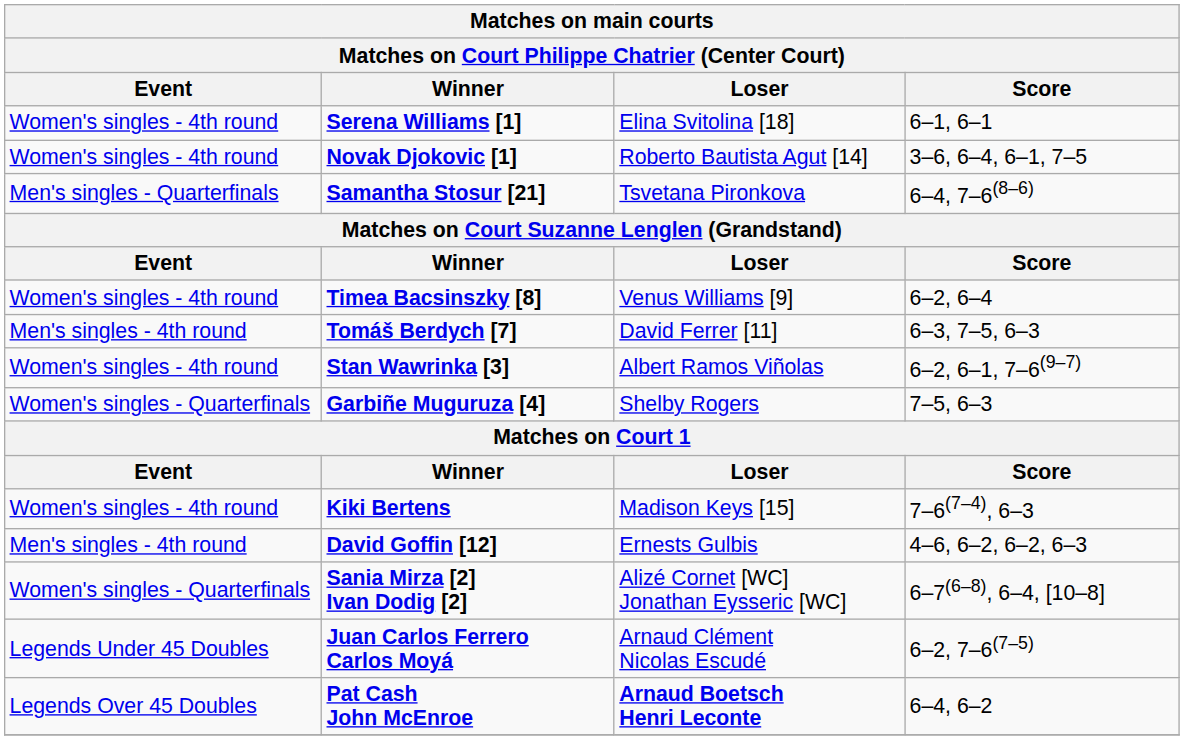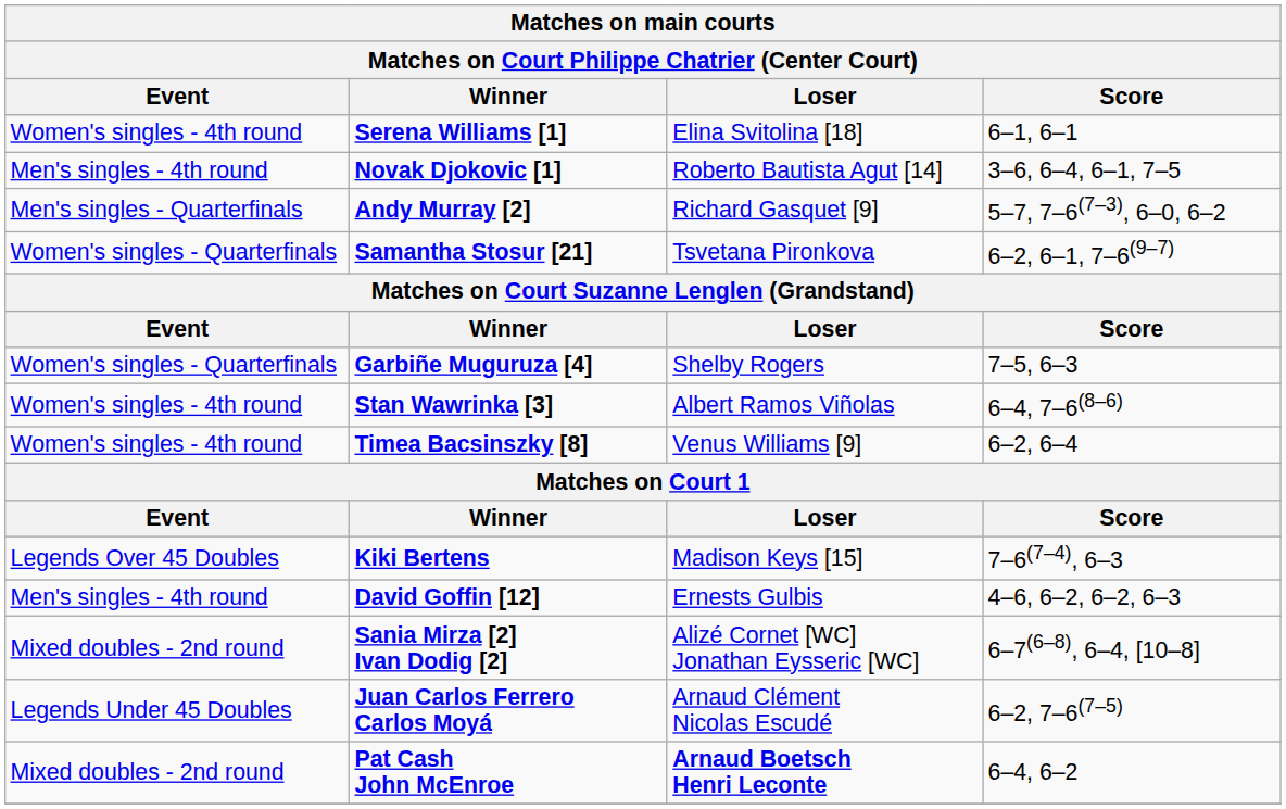 <table class="wikitable collapsible uncollapsed" style=margin:auto>
 <tr>
 <th colspan=4 style=white-space:nowrap>Matches on main courts</th>
 </tr>
 <tr>
 <th colspan=4><strong>Matches on <a href='#'>Court Philippe Chatrier</a> (Center Court)</strong></th>
 </tr>
 <tr>
 <th width=240>Event</th>
 <th width=230>Winner</th>
 <th width=230>Loser</th>
 <th width=220>Score</th>
 </tr>
 <tr>
 <td><a href='#'>Women's singles - 4th round</a></td>
 <td><strong> <a href='#'>Serena Williams</a> [1]</strong></td>
 <td> <a href='#'>Elina Svitolina</a> [18]</td>
 <td>6–1, 6–1</td>
 </tr>
 <tr>
-<td><a href='#'>Women's singles - 4th round</a></td>
+<td><a href='#'>Men's singles - 4th round</a></td>
 <td><strong> <a href='#'>Novak Djokovic</a> [1]</strong></td>
 <td> <a href='#'>Roberto Bautista Agut</a> [14]</td>
 <td>3–6, 6–4, 6–1, 7–5</td>
 </tr>
 <tr>
 <td><a href='#'>Men's singles - Quarterfinals</a></td>
+<td><strong> <a href='#'>Andy Murray</a> [2]</strong></td>
+<td> <a href='#'>Richard Gasquet</a> [9]</td>
+<td>5–7, 7–6<sup>(7–3)</sup>, 6–0, 6–2</td>
+</tr>
+<tr>
+<td><a href='#'>Women's singles - Quarterfinals</a></td>
 <td><strong> <a href='#'>Samantha Stosur</a> [21]</strong></td>
 <td> <a href='#'>Tsvetana Pironkova</a></td>
-<td>6–4, 7–6<sup>(8–6)</sup></td>
+<td>6–2, 6–1, 7–6<sup>(9–7)</sup></td>
 </tr>
 <tr>
 <th colspan=4><strong>Matches on <a href='#'>Court Suzanne Lenglen</a> (Grandstand)</strong></th>
 </tr>
 <tr>
 <th width=250>Event</th>
 <th width=220>Winner</th>
 <th width=220>Loser</th>
 <th width=220>Score</th>
 </tr>
 <tr>
-<td><a href='#'>Women's singles - 4th round</a></td>
-<td><strong> <a href='#'>Timea Bacsinszky</a> [8]</strong></td>
-<td> <a href='#'>Venus Williams</a> [9]</td>
-<td>6–2, 6–4</td>
-</tr>
-<tr>
-<td><a href='#'>Men's singles - 4th round</a></td>
-<td><strong> <a href='#'>Tomáš Berdych</a> [7]</strong></td>
-<td> <a href='#'>David Ferrer</a> [11]</td>
-<td>6–3, 7–5, 6–3</td>
+<td><a href='#'>Women's singles - Quarterfinals</a></td>
+<td><strong> <a href='#'>Garbiñe Muguruza</a> [4]</strong></td>
+<td> <a href='#'>Shelby Rogers</a></td>
+<td>7–5, 6–3</td>
 </tr>
 <tr>
 <td><a href='#'>Women's singles - 4th round</a></td>
 <td><strong> <a href='#'>Stan Wawrinka</a> [3]</strong></td>
 <td> <a href='#'>Albert Ramos Viñolas</a></td>
-<td>6–2, 6–1, 7–6<sup>(9–7)</sup></td>
+<td>6–4, 7–6<sup>(8–6)</sup></td>
 </tr>
 <tr>
-<td><a href='#'>Women's singles - Quarterfinals</a></td>
-<td><strong> <a href='#'>Garbiñe Muguruza</a> [4]</strong></td>
-<td> <a href='#'>Shelby Rogers</a></td>
-<td>7–5, 6–3</td>
+<td><a href='#'>Women's singles - 4th round</a></td>
+<td><strong> <a href='#'>Timea Bacsinszky</a> [8]</strong></td>
+<td> <a href='#'>Venus Williams</a> [9]</td>
+<td>6–2, 6–4</td>
 </tr>
 <tr>
 <th colspan=4><strong>Matches on <a href='#'>Court 1</a></strong></th>
 </tr>
 <tr>
 <th width=250>Event</th>
 <th width=220>Winner</th>
 <th width=220>Loser</th>
 <th width=220>Score</th>
 </tr>
 <tr>
-<td><a href='#'>Women's singles - 4th round</a></td>
+<td><a href='#'>Legends Over 45 Doubles</a></td>
 <td><strong> <a href='#'>Kiki Bertens</a></strong></td>
 <td> <a href='#'>Madison Keys</a> [15]</td>
 <td>7–6<sup>(7–4)</sup>, 6–3</td>
 </tr>
 <tr>
 <td><a href='#'>Men's singles - 4th round</a></td>
 <td><strong> <a href='#'>David Goffin</a> [12]</strong></td>
 <td> <a href='#'>Ernests Gulbis</a></td>
 <td>4–6, 6–2, 6–2, 6–3</td>
 </tr>
 <tr>
-<td><a href='#'>Women's singles - Quarterfinals</a></td>
+<td><a href='#'>Mixed doubles - 2nd round</a></td>
 <td><strong> <a href='#'>Sania Mirza</a> [2]<br> <a href='#'>Ivan Dodig</a> [2]</strong></td>
 <td> <a href='#'>Alizé Cornet</a> [WC]<br> <a href='#'>Jonathan Eysseric</a> [WC]</td>
 <td>6–7<sup>(6–8)</sup>, 6–4, [10–8]</td>
 </tr>
 <tr>
 <td><a href='#'>Legends Under 45 Doubles</a></td>
 <td><strong> <a href='#'>Juan Carlos Ferrero</a> <br>  <a href='#'>Carlos Moyá</a></strong></td>
 <td> <a href='#'>Arnaud Clément</a> <br>  <a href='#'>Nicolas Escudé</a></td>
 <td>6–2, 7–6<sup>(7–5)</sup></td>
 </tr>
 <tr>
-<td><a href='#'>Legends Over 45 Doubles</a></td>
+<td><a href='#'>Mixed doubles - 2nd round</a></td>
 <td><strong> <a href='#'>Pat Cash</a> <br>  <a href='#'>John McEnroe</a></strong></td>
 <td><strong> <a href='#'>Arnaud Boetsch</a> <br>  <a href='#'>Henri Leconte</a></strong></td>
 <td>6–4, 6–2</td>
 </tr>
 <tr>
 </tr>
 </table>
